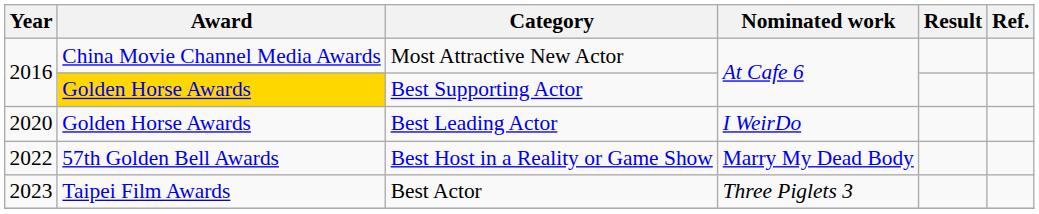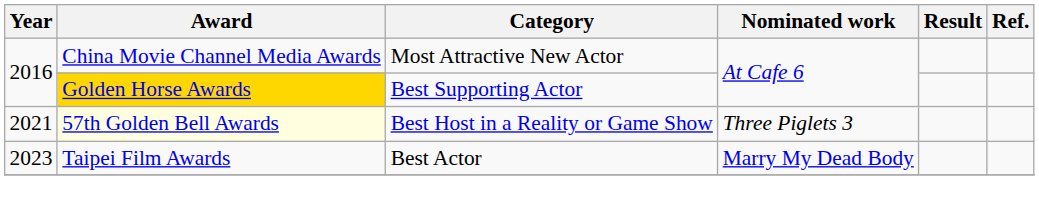 <table class="wikitable sortable">
 <tr>
 <th>Year</th>
 <th>Award</th>
 <th>Category</th>
 <th>Nominated work</th>
 <th>Result</th>
 <th>Ref.</th>
 </tr>
 <tr>
 <td rowspan="2">2016</td>
 <td><a href='#'>China Movie Channel Media Awards</a></td>
 <td>Most Attractive New Actor</td>
 <td rowspan="2"><em><a href='#'>At Cafe 6</a></em></td>
 <td></td>
 <td></td>
 </tr>
 <tr>
 <td style="background: gold;"><a href='#'>Golden Horse Awards</a></td>
 <td><a href='#'>Best Supporting Actor</a></td>
 <td></td>
 <td></td>
 </tr>
 <tr>
-<td>2020</td>
-<td><a href='#'>Golden Horse Awards</a></td>
-<td><a href='#'>Best Leading Actor</a></td>
-<td><em><a href='#'>I WeirDo</a></em></td>
-<td></td>
-<td></td>
-</tr>
-<tr>
-<td>2022</td>
-<td><a href='#'>57th Golden Bell Awards</a></td>
+<td>2021</td>
+<td style="background: lightyellow;"><a href='#'>57th Golden Bell Awards</a></td>
 <td><a href='#'>Best Host in a Reality or Game Show</a></td>
-<td></em><a href='#'>Marry My Dead Body</a><em></td>
+<td><em>Three Piglets 3</em></td>
 <td></td>
 <td></td>
 </tr>
 <tr>
 <td>2023</td>
 <td><a href='#'>Taipei Film Awards</a><em></td>
 <td>Best Actor</td>
-<td><em>Three Piglets 3</em></td>
+<td></em><a href='#'>Marry My Dead Body</a><em></td>
 <td></td>
 <td></td>
 </tr>
 <tr>
 </tr>
 </table>
